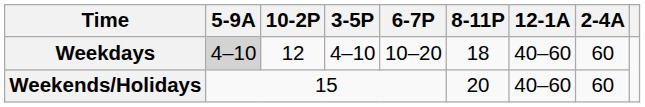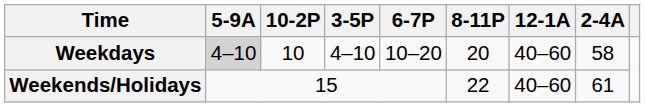 <table class="wikitable" style="text-align: center;">
 <tr>
 <th>Time</th>
 <th>5-9A</th>
 <th>10-2P</th>
 <th>3-5P</th>
 <th>6-7P</th>
 <th>8-11P</th>
 <th>12-1A</th>
 <th>2-4A</th>
 <th></th>
 </tr>
 <tr>
 <th>Weekdays</th>
 <td style="background: lightgrey;">4–10</td>
-<td>12</td>
+<td>10</td>
 <td>4–10</td>
 <td>10–20</td>
-<td>18</td>
+<td>20</td>
 <td>40–60</td>
-<td>60</td>
+<td>58</td>
 <td rowspan="2"></td>
 </tr>
 <tr>
 <th>Weekends/Holidays</th>
 <td colspan="4">15</td>
-<td>20</td>
+<td>22</td>
 <td>40–60</td>
-<td>60</td>
+<td>61</td>
 </tr>
 </table>
